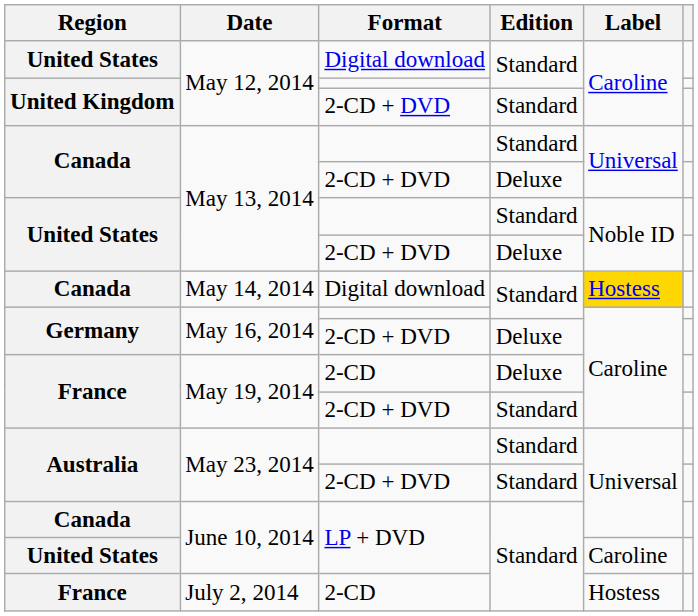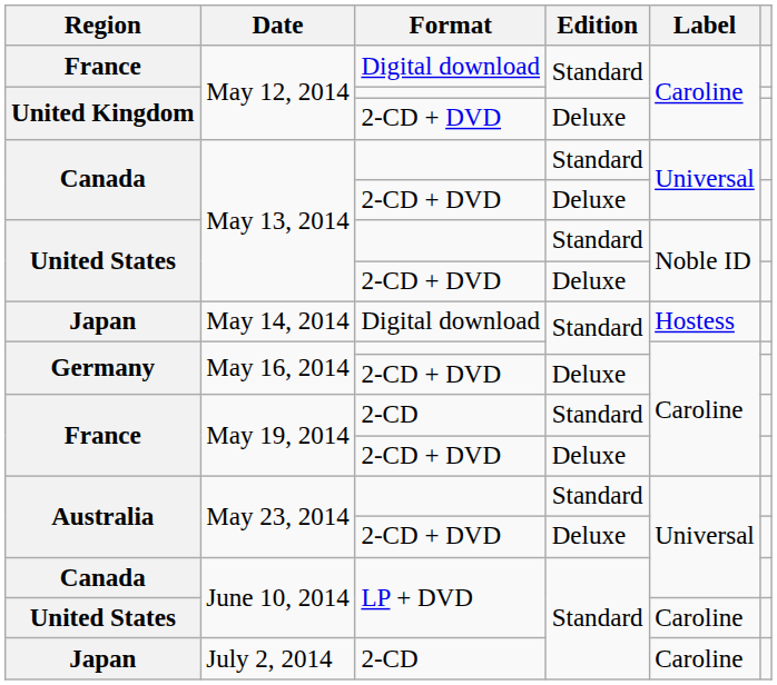 <table class="wikitable plainrowheaders">
 <tr>
 <th scope="col">Region</th>
 <th scope="col">Date</th>
 <th scope="col">Format</th>
 <th scope="col">Edition</th>
 <th scope="col">Label</th>
 <th scope="col"></th>
 </tr>
 <tr>
-<th scope="row">United States</th>
+<th scope="row">France</th>
 <td rowspan="3">May 12, 2014</td>
 <td><a href='#'>Digital download</a></td>
 <td rowspan="2">Standard</td>
 <td rowspan="3"><a href='#'>Caroline</a></td>
 <td align="center"></td>
 </tr>
 <tr>
 <th scope="row" rowspan="2">United Kingdom</th>
 <td></td>
 <td align="center"></td>
 </tr>
 <tr>
 <td>2-CD + <a href='#'>DVD</a></td>
-<td>Standard</td>
+<td>Deluxe</td>
 <td align="center"></td>
 </tr>
 <tr>
 <th scope="row" rowspan="2">Canada</th>
 <td rowspan="4">May 13, 2014</td>
 <td></td>
 <td>Standard</td>
 <td rowspan="2"><a href='#'>Universal</a></td>
 <td align="center"></td>
 </tr>
 <tr>
 <td>2-CD + DVD</td>
 <td>Deluxe</td>
 <td align="center"></td>
 </tr>
 <tr>
 <th scope="row" rowspan="2">United States</th>
 <td></td>
 <td>Standard</td>
 <td rowspan="2">Noble ID</td>
 <td align="center"></td>
 </tr>
 <tr>
 <td>2-CD + DVD</td>
 <td>Deluxe</td>
 <td align="center"></td>
 </tr>
 <tr>
-<th scope="row">Canada</th>
+<th scope="row">Japan</th>
 <td>May 14, 2014</td>
 <td>Digital download</td>
 <td rowspan="2">Standard</td>
-<td style="background: gold;"><a href='#'>Hostess</a></td>
+<td><a href='#'>Hostess</a></td>
 <td align="center"></td>
 </tr>
 <tr>
 <th scope="row" rowspan="2">Germany</th>
 <td rowspan="2">May 16, 2014</td>
 <td></td>
 <td rowspan="4">Caroline</td>
 <td align="center"></td>
 </tr>
 <tr>
 <td>2-CD + DVD</td>
 <td>Deluxe</td>
 <td align="center"></td>
 </tr>
 <tr>
 <th scope="row" rowspan="2">France</th>
 <td rowspan="2">May 19, 2014</td>
 <td>2-CD</td>
-<td>Deluxe</td>
+<td>Standard</td>
 <td align="center"></td>
 </tr>
 <tr>
 <td>2-CD + DVD</td>
-<td>Standard</td>
+<td>Deluxe</td>
 <td align="center"></td>
 </tr>
 <tr>
 <th scope="row" rowspan="2">Australia</th>
 <td rowspan="2">May 23, 2014</td>
 <td></td>
 <td>Standard</td>
 <td rowspan="3">Universal</td>
 <td align="center"></td>
 </tr>
 <tr>
 <td>2-CD + DVD</td>
-<td>Standard</td>
+<td>Deluxe</td>
 <td align="center"></td>
 </tr>
 <tr>
 <th scope="row">Canada</th>
 <td rowspan="2">June 10, 2014</td>
 <td rowspan="2"><a href='#'>LP</a> + DVD</td>
 <td rowspan="3">Standard</td>
 <td align="center"></td>
 </tr>
 <tr>
 <th scope="row">United States</th>
 <td>Caroline</td>
 <td align="center"></td>
 </tr>
 <tr>
-<th scope="row">France</th>
+<th scope="row">Japan</th>
 <td>July 2, 2014</td>
 <td>2-CD</td>
-<td>Hostess</td>
+<td>Caroline</td>
 <td align="center"></td>
 </tr>
 </table>
